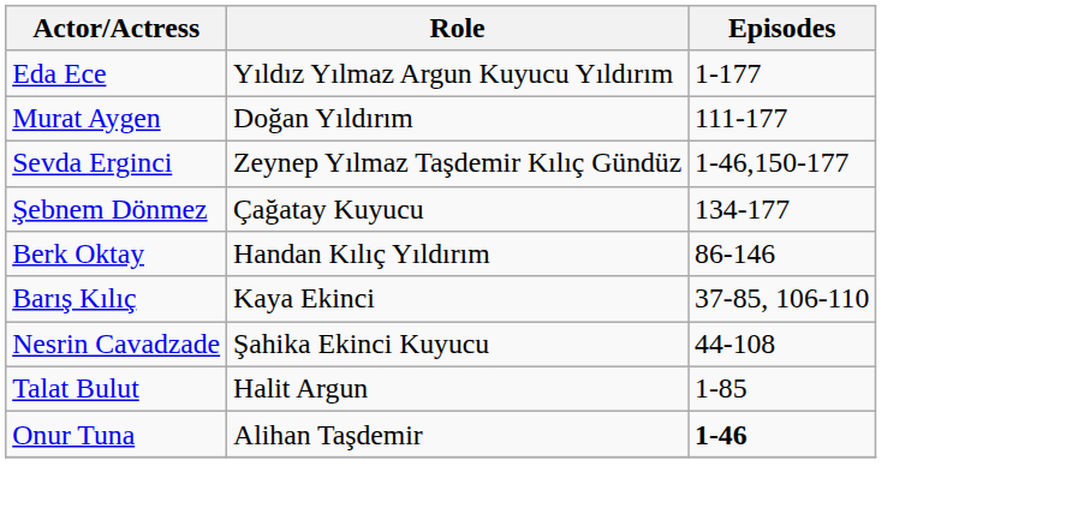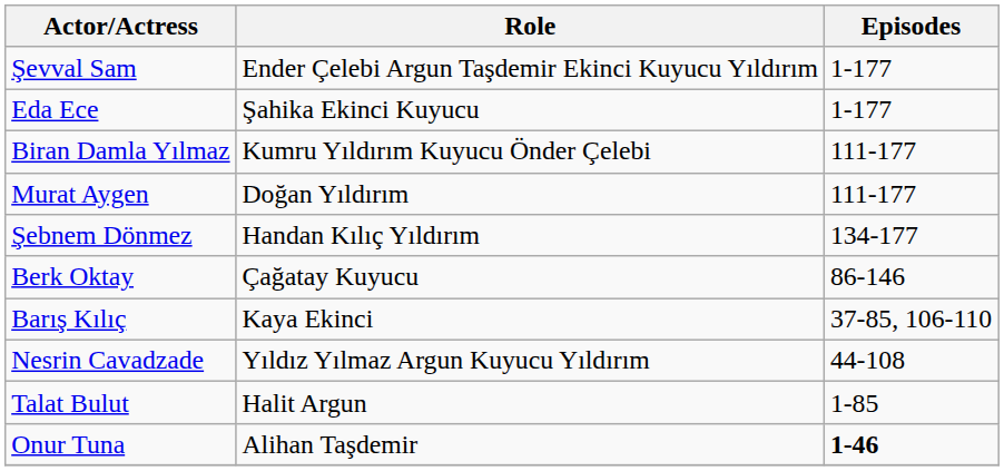 <table class="wikitable" border="1">
 <tr>
 <th>Actor/Actress</th>
 <th>Role</th>
 <th>Episodes</th>
 </tr>
 <tr>
+<td><a href='#'>Şevval Sam</a></td>
+<td>Ender Çelebi Argun Taşdemir Ekinci Kuyucu Yıldırım</td>
+<td>1-177</td>
+</tr>
+<tr>
 <td><a href='#'>Eda Ece</a></td>
-<td>Yıldız Yılmaz Argun Kuyucu Yıldırım</td>
+<td>Şahika Ekinci Kuyucu</td>
 <td>1-177</td>
+</tr>
+<tr>
+<td><a href='#'>Biran Damla Yılmaz</a></td>
+<td>Kumru Yıldırım Kuyucu Önder Çelebi</td>
+<td>111-177</td>
 </tr>
 <tr>
 <td><a href='#'>Murat Aygen</a></td>
 <td>Doğan Yıldırım</td>
 <td>111-177</td>
 </tr>
 <tr>
-<td><a href='#'>Sevda Erginci</a></td>
-<td>Zeynep Yılmaz Taşdemir Kılıç Gündüz</td>
-<td>1-46,150-177</td>
-</tr>
-<tr>
 <td><a href='#'>Şebnem Dönmez</a></td>
-<td>Çağatay Kuyucu</td>
+<td>Handan Kılıç Yıldırım</td>
 <td>134-177</td>
 </tr>
 <tr>
 <td><a href='#'>Berk Oktay</a></td>
-<td>Handan Kılıç Yıldırım</td>
+<td>Çağatay Kuyucu</td>
 <td>86-146</td>
 </tr>
 <tr>
 <td><a href='#'>Barış Kılıç</a></td>
 <td>Kaya Ekinci</td>
 <td>37-85, 106-110</td>
 </tr>
 <tr>
 <td><a href='#'>Nesrin Cavadzade</a></td>
-<td>Şahika Ekinci Kuyucu</td>
+<td>Yıldız Yılmaz Argun Kuyucu Yıldırım</td>
 <td>44-108</td>
 </tr>
 <tr>
 <td><a href='#'>Talat Bulut</a></td>
 <td>Halit Argun</td>
 <td>1-85</td>
 </tr>
 <tr>
 <td><a href='#'>Onur Tuna</a></td>
 <td>Alihan Taşdemir</td>
 <td><strong>1-46</strong></td>
 </tr>
 <tr>
 </tr>
 </table>
